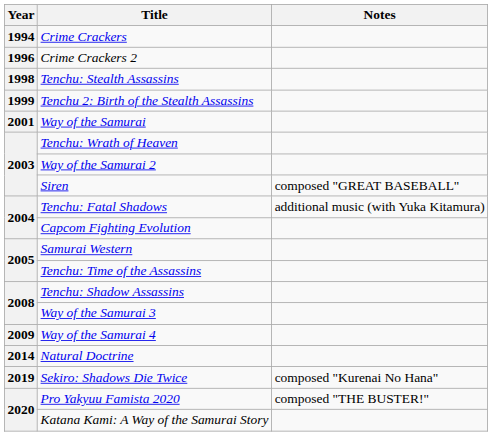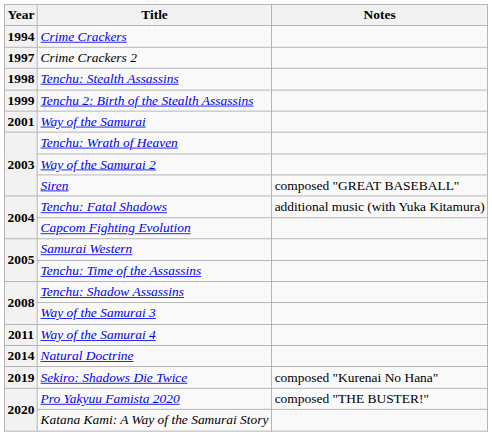 <table class="wikitable">
 <tr>
 <th>Year</th>
 <th>Title</th>
 <th>Notes</th>
 </tr>
 <tr>
 <th>1994</th>
 <td><em><a href='#'>Crime Crackers</a></em></td>
 <td></td>
 </tr>
 <tr>
-<th>1996</th>
+<th>1997</th>
 <td><em>Crime Crackers 2</em></td>
 <td></td>
 </tr>
 <tr>
 <th>1998</th>
 <td><em><a href='#'>Tenchu: Stealth Assassins</a></em></td>
 <td></td>
 </tr>
 <tr>
 <th>1999</th>
 <td><em><a href='#'>Tenchu 2: Birth of the Stealth Assassins</a></em></td>
 <td></td>
 </tr>
 <tr>
 <th>2001</th>
 <td><em><a href='#'>Way of the Samurai</a></em></td>
 <td></td>
 </tr>
 <tr>
 <th rowspan="3">2003</th>
 <td><em><a href='#'>Tenchu: Wrath of Heaven</a></em></td>
 <td></td>
 </tr>
 <tr>
 <td><em><a href='#'>Way of the Samurai 2</a></em></td>
 <td></td>
 </tr>
 <tr>
 <td><em><a href='#'>Siren</a></em></td>
 <td>composed "GREAT BASEBALL"</td>
 </tr>
 <tr>
 <th rowspan="2">2004</th>
 <td><em><a href='#'>Tenchu: Fatal Shadows</a></em></td>
 <td>additional music (with Yuka Kitamura)</td>
 </tr>
 <tr>
 <td><em><a href='#'>Capcom Fighting Evolution</a></em></td>
 <td></td>
 </tr>
 <tr>
 <th rowspan="2">2005</th>
 <td><em><a href='#'>Samurai Western</a></em></td>
 <td></td>
 </tr>
 <tr>
 <td><em><a href='#'>Tenchu: Time of the Assassins</a></em></td>
 <td></td>
 </tr>
 <tr>
 <th rowspan="2">2008</th>
 <td><em><a href='#'>Tenchu: Shadow Assassins</a></em></td>
 <td></td>
 </tr>
 <tr>
 <td><em><a href='#'>Way of the Samurai 3</a></em></td>
 <td></td>
 </tr>
 <tr>
-<th>2009</th>
+<th>2011</th>
 <td><em><a href='#'>Way of the Samurai 4</a></em></td>
 <td></td>
 </tr>
 <tr>
 <th>2014</th>
 <td><em><a href='#'>Natural Doctrine</a></em></td>
 <td></td>
 </tr>
 <tr>
 <th>2019</th>
 <td><em><a href='#'>Sekiro: Shadows Die Twice</a></em></td>
 <td>composed "Kurenai No Hana"</td>
 </tr>
 <tr>
 <th rowspan="2">2020</th>
 <td><em><a href='#'>Pro Yakyuu Famista 2020</a></em></td>
 <td>composed "THE BUSTER!"</td>
 </tr>
 <tr>
 <td><em>Katana Kami: A Way of the Samurai Story</em></td>
 <td></td>
 </tr>
 </table>
